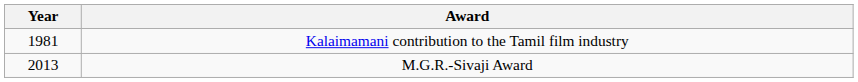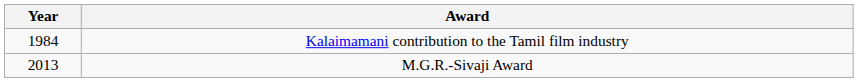 <table class="wikitable" style="width:70%;">
 <tr>
 <th width=5%>Year</th>
 <th style="width:50%;">Award</th>
 </tr>
 <tr>
-<td style="text-align:center;">1981</td>
+<td style="text-align:center;">1984</td>
 <td style="text-align:center;"><a href='#'>Kalaimamani</a>  contribution to the Tamil film industry</td>
 </tr>
 <tr>
 <td style="text-align:center;">2013</td>
 <td style="text-align:center;">M.G.R.-Sivaji Award</td>
 </tr>
 </table>
